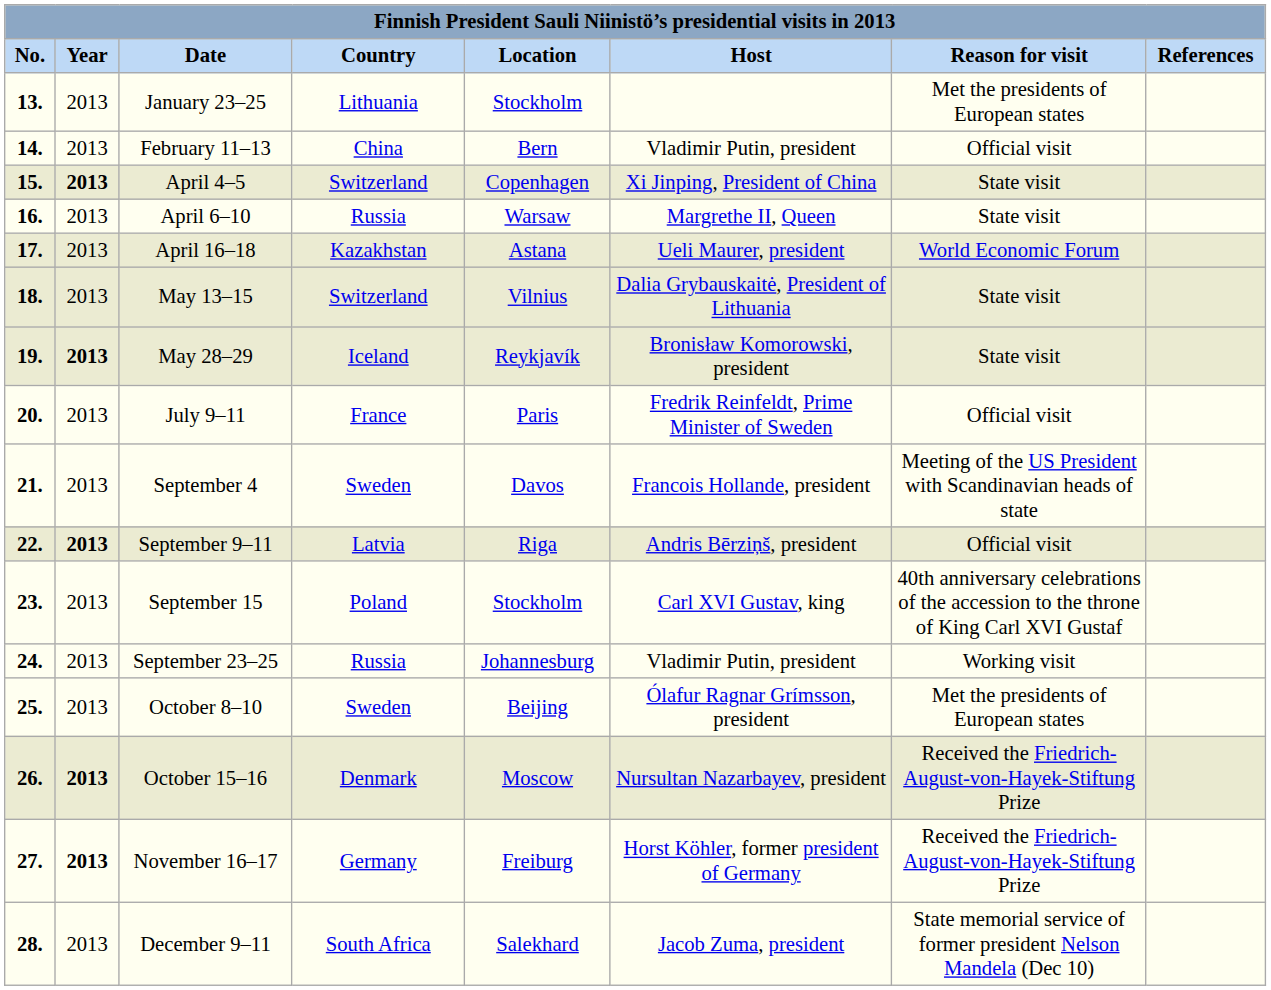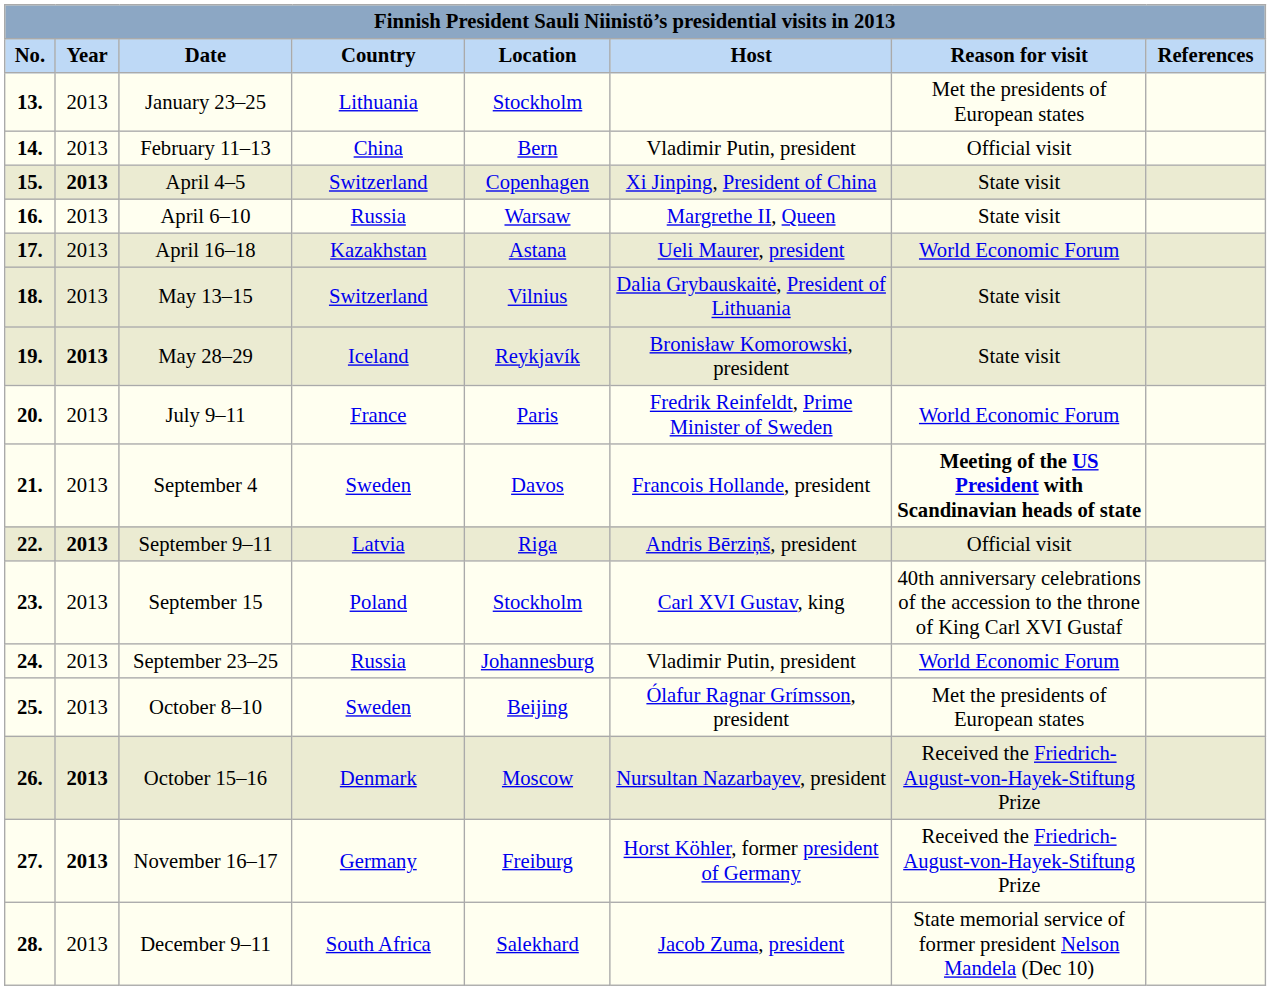 <table class="wikitable" style="font-size:95%; text-align:center; background:#FFFFF0">
 <tr>
 <td colspan="8" style="background:#8CA7C4;"><strong>Finnish President Sauli Niinistö’s presidential visits in 2013</strong></td>
 </tr>
 <tr>
 <th width=30 style=background:#BED9F6>No.</th>
 <th width=40 style=background:#BED9F6>Year</th>
 <th width=120 style=background:#BED9F6>Date</th>
 <th width=120 style=background:#BED9F6>Country</th>
 <th width=100 style=background:#BED9F6>Location</th>
 <th width=200 style=background:#BED9F6>Host</th>
 <th width=180 style=background:#BED9F6>Reason for visit</th>
 <th width=80 style=background:#BED9F6>References</th>
 </tr>
 <tr>
 <td><strong>13.</strong></td>
 <td>2013</td>
 <td>January 23–25</td>
 <td> <a href='#'>Lithuania</a></td>
 <td><a href='#'>Stockholm</a></td>
 <td></td>
 <td>Met the presidents of European states</td>
 <td></td>
 </tr>
 <tr>
 <td><strong>14.</strong></td>
 <td>2013</td>
 <td>February 11–13</td>
 <td> <a href='#'>China</a></td>
 <td><a href='#'>Bern</a></td>
 <td>Vladimir Putin, president</td>
 <td>Official visit</td>
 <td></td>
 </tr>
 <tr style="background:#EBEBD2;">
 <td><strong>15.</strong></td>
 <td><strong>2013</strong></td>
 <td>April 4–5</td>
 <td> <a href='#'>Switzerland</a></td>
 <td><a href='#'>Copenhagen</a></td>
 <td><a href='#'>Xi Jinping</a>, <a href='#'>President of China</a></td>
 <td>State visit</td>
 <td></td>
 </tr>
 <tr>
 <td><strong>16.</strong></td>
 <td>2013</td>
 <td>April 6–10</td>
 <td> <a href='#'>Russia</a></td>
 <td><a href='#'>Warsaw</a></td>
 <td><a href='#'>Margrethe II</a>, <a href='#'>Queen</a></td>
 <td>State visit</td>
 <td></td>
 </tr>
 <tr style="background:#EBEBD2;">
 <td><strong>17.</strong></td>
 <td>2013</td>
 <td>April 16–18</td>
 <td> <a href='#'>Kazakhstan</a></td>
 <td><a href='#'>Astana</a></td>
 <td><a href='#'>Ueli Maurer</a>, <a href='#'>president</a></td>
 <td><a href='#'>World Economic Forum</a></td>
 <td></td>
 </tr>
 <tr style="background:#EBEBD2;">
 <td><strong>18.</strong></td>
 <td>2013</td>
 <td>May 13–15</td>
 <td> <a href='#'>Switzerland</a></td>
 <td><a href='#'>Vilnius</a></td>
 <td><a href='#'>Dalia Grybauskaitė</a>, <a href='#'>President of Lithuania</a></td>
 <td>State visit</td>
 <td></td>
 </tr>
 <tr style="background:#EBEBD2;">
 <td><strong>19.</strong></td>
 <td><strong>2013</strong></td>
 <td>May 28–29</td>
 <td> <a href='#'>Iceland</a></td>
 <td><a href='#'>Reykjavík</a></td>
 <td><a href='#'>Bronisław Komorowski</a>, president</td>
 <td>State visit</td>
 <td></td>
 </tr>
 <tr>
 <td><strong>20.</strong></td>
 <td>2013</td>
 <td>July 9–11</td>
 <td> <a href='#'>France</a></td>
 <td><a href='#'>Paris</a></td>
 <td><a href='#'>Fredrik Reinfeldt</a>, <a href='#'>Prime Minister of Sweden</a></td>
-<td>Official visit</td>
+<td><a href='#'>World Economic Forum</a></td>
 <td></td>
 </tr>
 <tr>
 <td><strong>21.</strong></td>
 <td>2013</td>
 <td>September 4</td>
 <td> <a href='#'>Sweden</a></td>
 <td><a href='#'>Davos</a></td>
 <td><a href='#'>Francois Hollande</a>, president</td>
-<td>Meeting of the <a href='#'>US President</a> with Scandinavian heads of state</td>
+<td><strong>Meeting of the <a href='#'>US President</a> with Scandinavian heads of state</strong></td>
 <td></td>
 </tr>
 <tr style="background:#EBEBD2;">
 <td><strong>22.</strong></td>
 <td><strong>2013</strong></td>
 <td>September 9–11</td>
 <td> <a href='#'>Latvia</a></td>
 <td><a href='#'>Riga</a></td>
 <td><a href='#'>Andris Bērziņš</a>, president</td>
 <td>Official visit</td>
 <td></td>
 </tr>
 <tr>
 <td><strong>23.</strong></td>
 <td>2013</td>
 <td>September 15</td>
 <td> <a href='#'>Poland</a></td>
 <td><a href='#'>Stockholm</a></td>
 <td><a href='#'>Carl XVI Gustav</a>, king</td>
 <td>40th anniversary celebrations of the accession to the throne of King Carl XVI Gustaf</td>
 <td></td>
 </tr>
 <tr>
 <td><strong>24.</strong></td>
 <td>2013</td>
 <td>September 23–25</td>
 <td> <a href='#'>Russia</a></td>
 <td><a href='#'>Johannesburg</a></td>
 <td>Vladimir Putin, president</td>
-<td>Working visit</td>
+<td><a href='#'>World Economic Forum</a></td>
 <td></td>
 </tr>
 <tr>
 <td><strong>25.</strong></td>
 <td>2013</td>
 <td>October 8–10</td>
 <td> <a href='#'>Sweden</a></td>
 <td><a href='#'>Beijing</a></td>
 <td><a href='#'>Ólafur Ragnar Grímsson</a>, president</td>
 <td>Met the presidents of European states</td>
 <td></td>
 </tr>
 <tr style="background:#EBEBD2;">
 <td><strong>26.</strong></td>
 <td><strong>2013</strong></td>
 <td>October 15–16</td>
 <td> <a href='#'>Denmark</a></td>
 <td><a href='#'>Moscow</a></td>
 <td><a href='#'>Nursultan Nazarbayev</a>, president</td>
 <td>Received the <a href='#'>Friedrich-August-von-Hayek-Stiftung</a> Prize</td>
 <td></td>
 </tr>
 <tr>
 <td><strong>27.</strong></td>
 <td><strong>2013</strong></td>
 <td>November 16–17</td>
 <td> <a href='#'>Germany</a></td>
 <td><a href='#'>Freiburg</a></td>
 <td><a href='#'>Horst Köhler</a>, former <a href='#'>president of Germany</a></td>
 <td>Received the <a href='#'>Friedrich-August-von-Hayek-Stiftung</a> Prize</td>
 <td></td>
 </tr>
 <tr>
 <td><strong>28.</strong></td>
 <td>2013</td>
 <td>December 9–11</td>
 <td> <a href='#'>South Africa</a></td>
 <td><a href='#'>Salekhard</a></td>
 <td><a href='#'>Jacob Zuma</a>, <a href='#'>president</a></td>
 <td>State memorial service of former president <a href='#'>Nelson Mandela</a> (Dec 10)</td>
 <td></td>
 </tr>
 </table>
